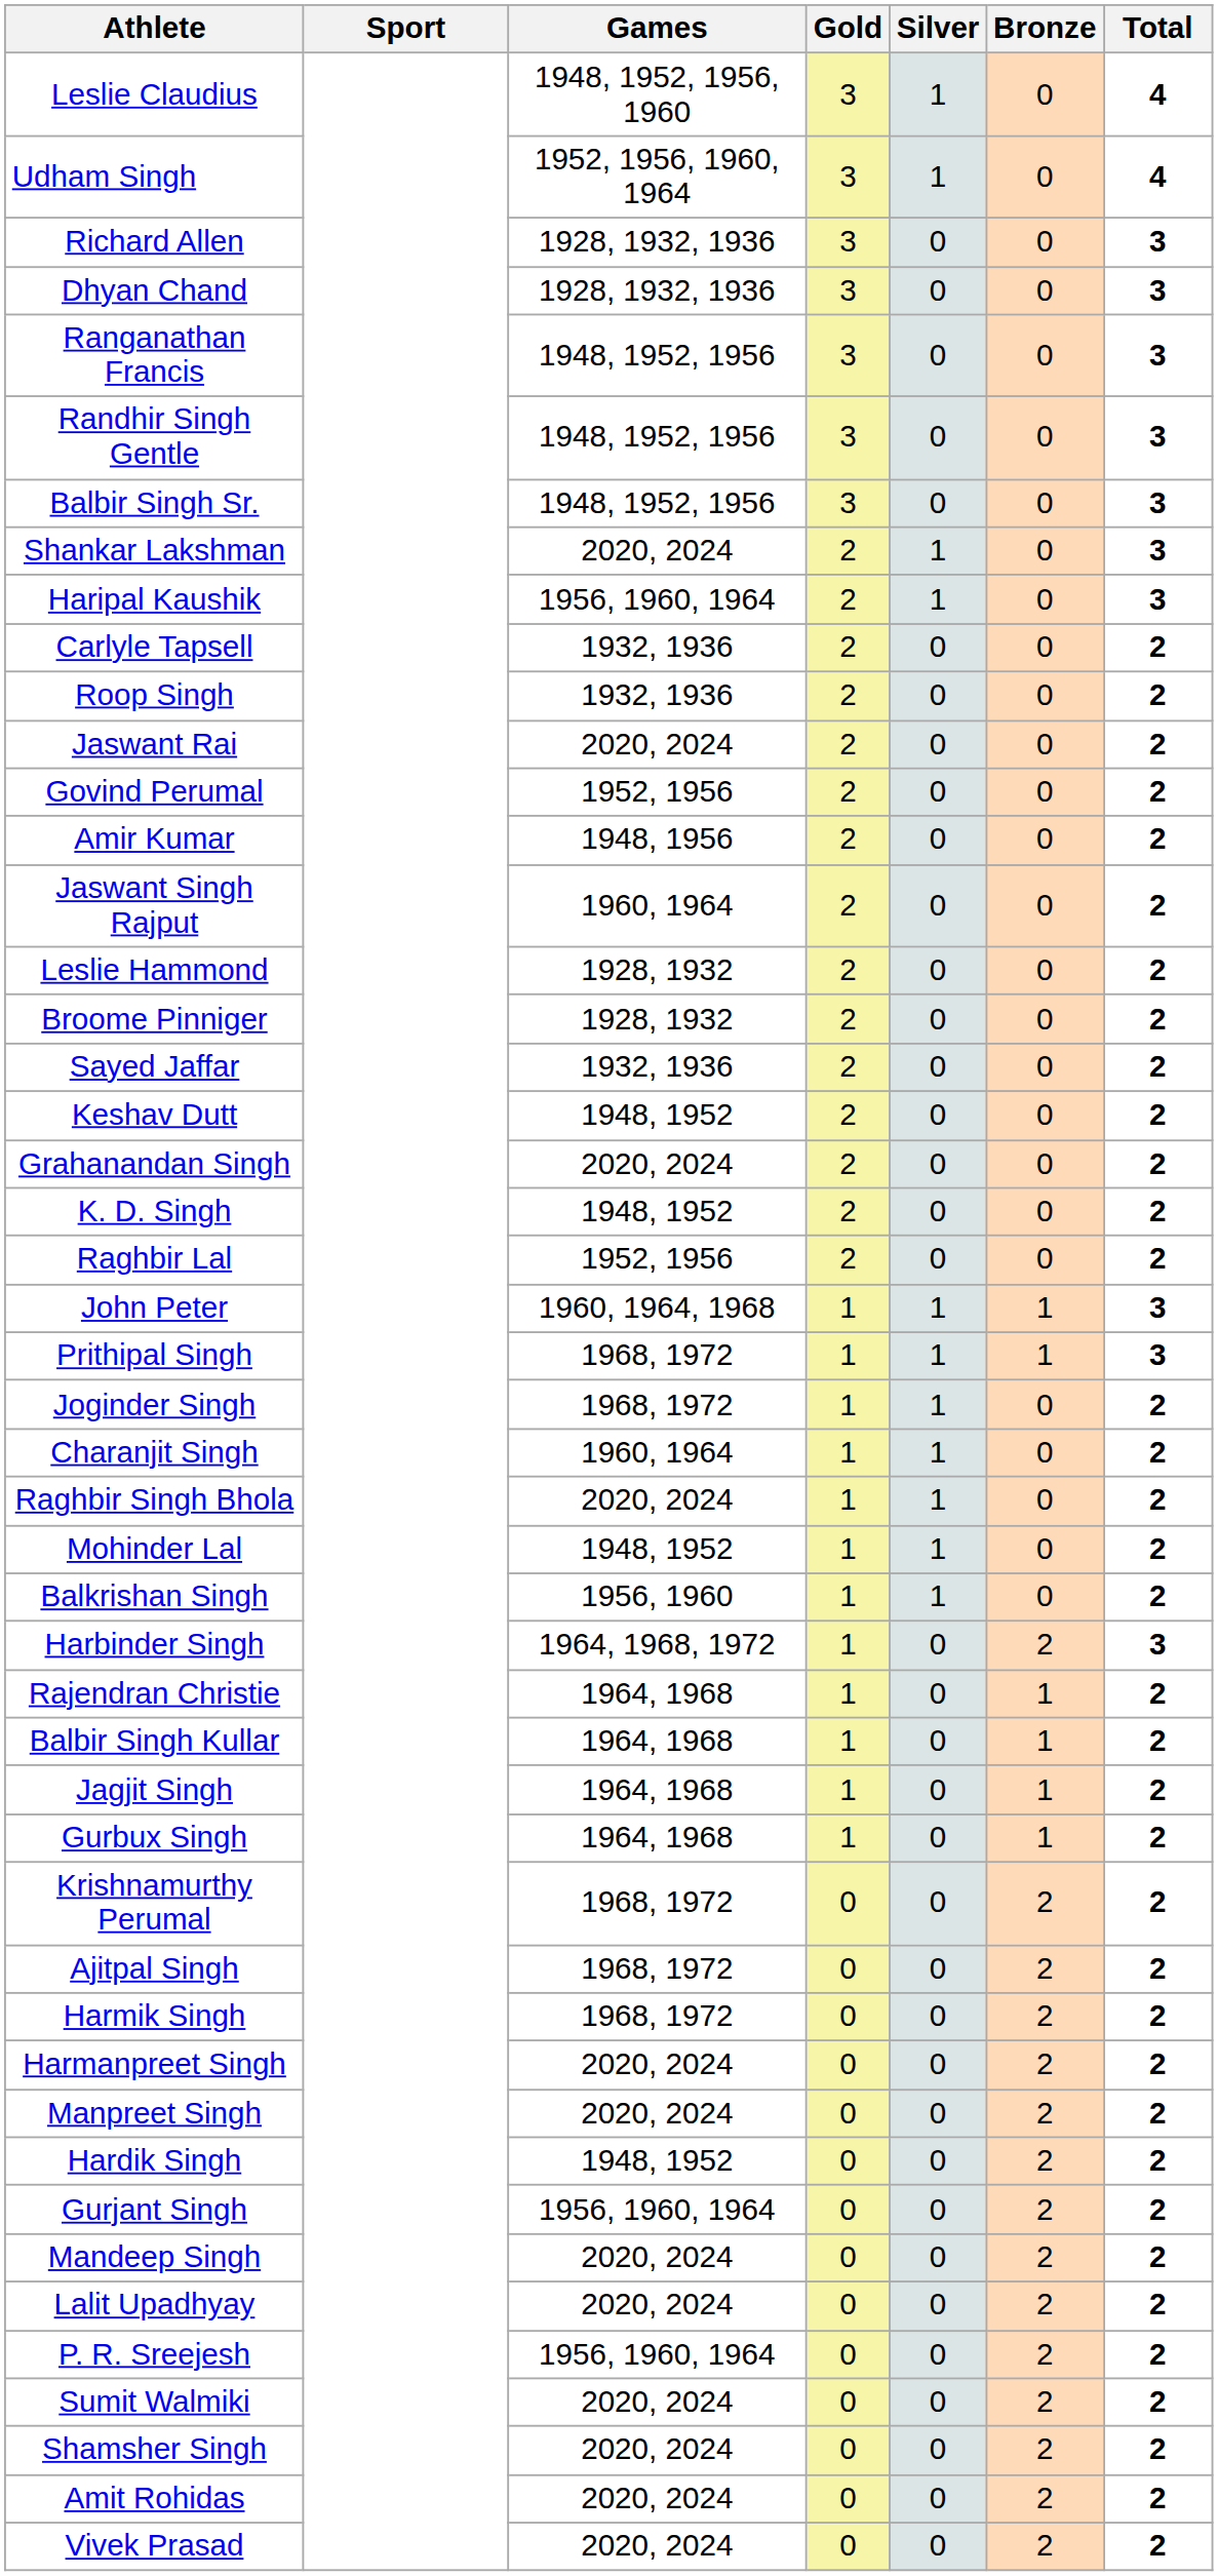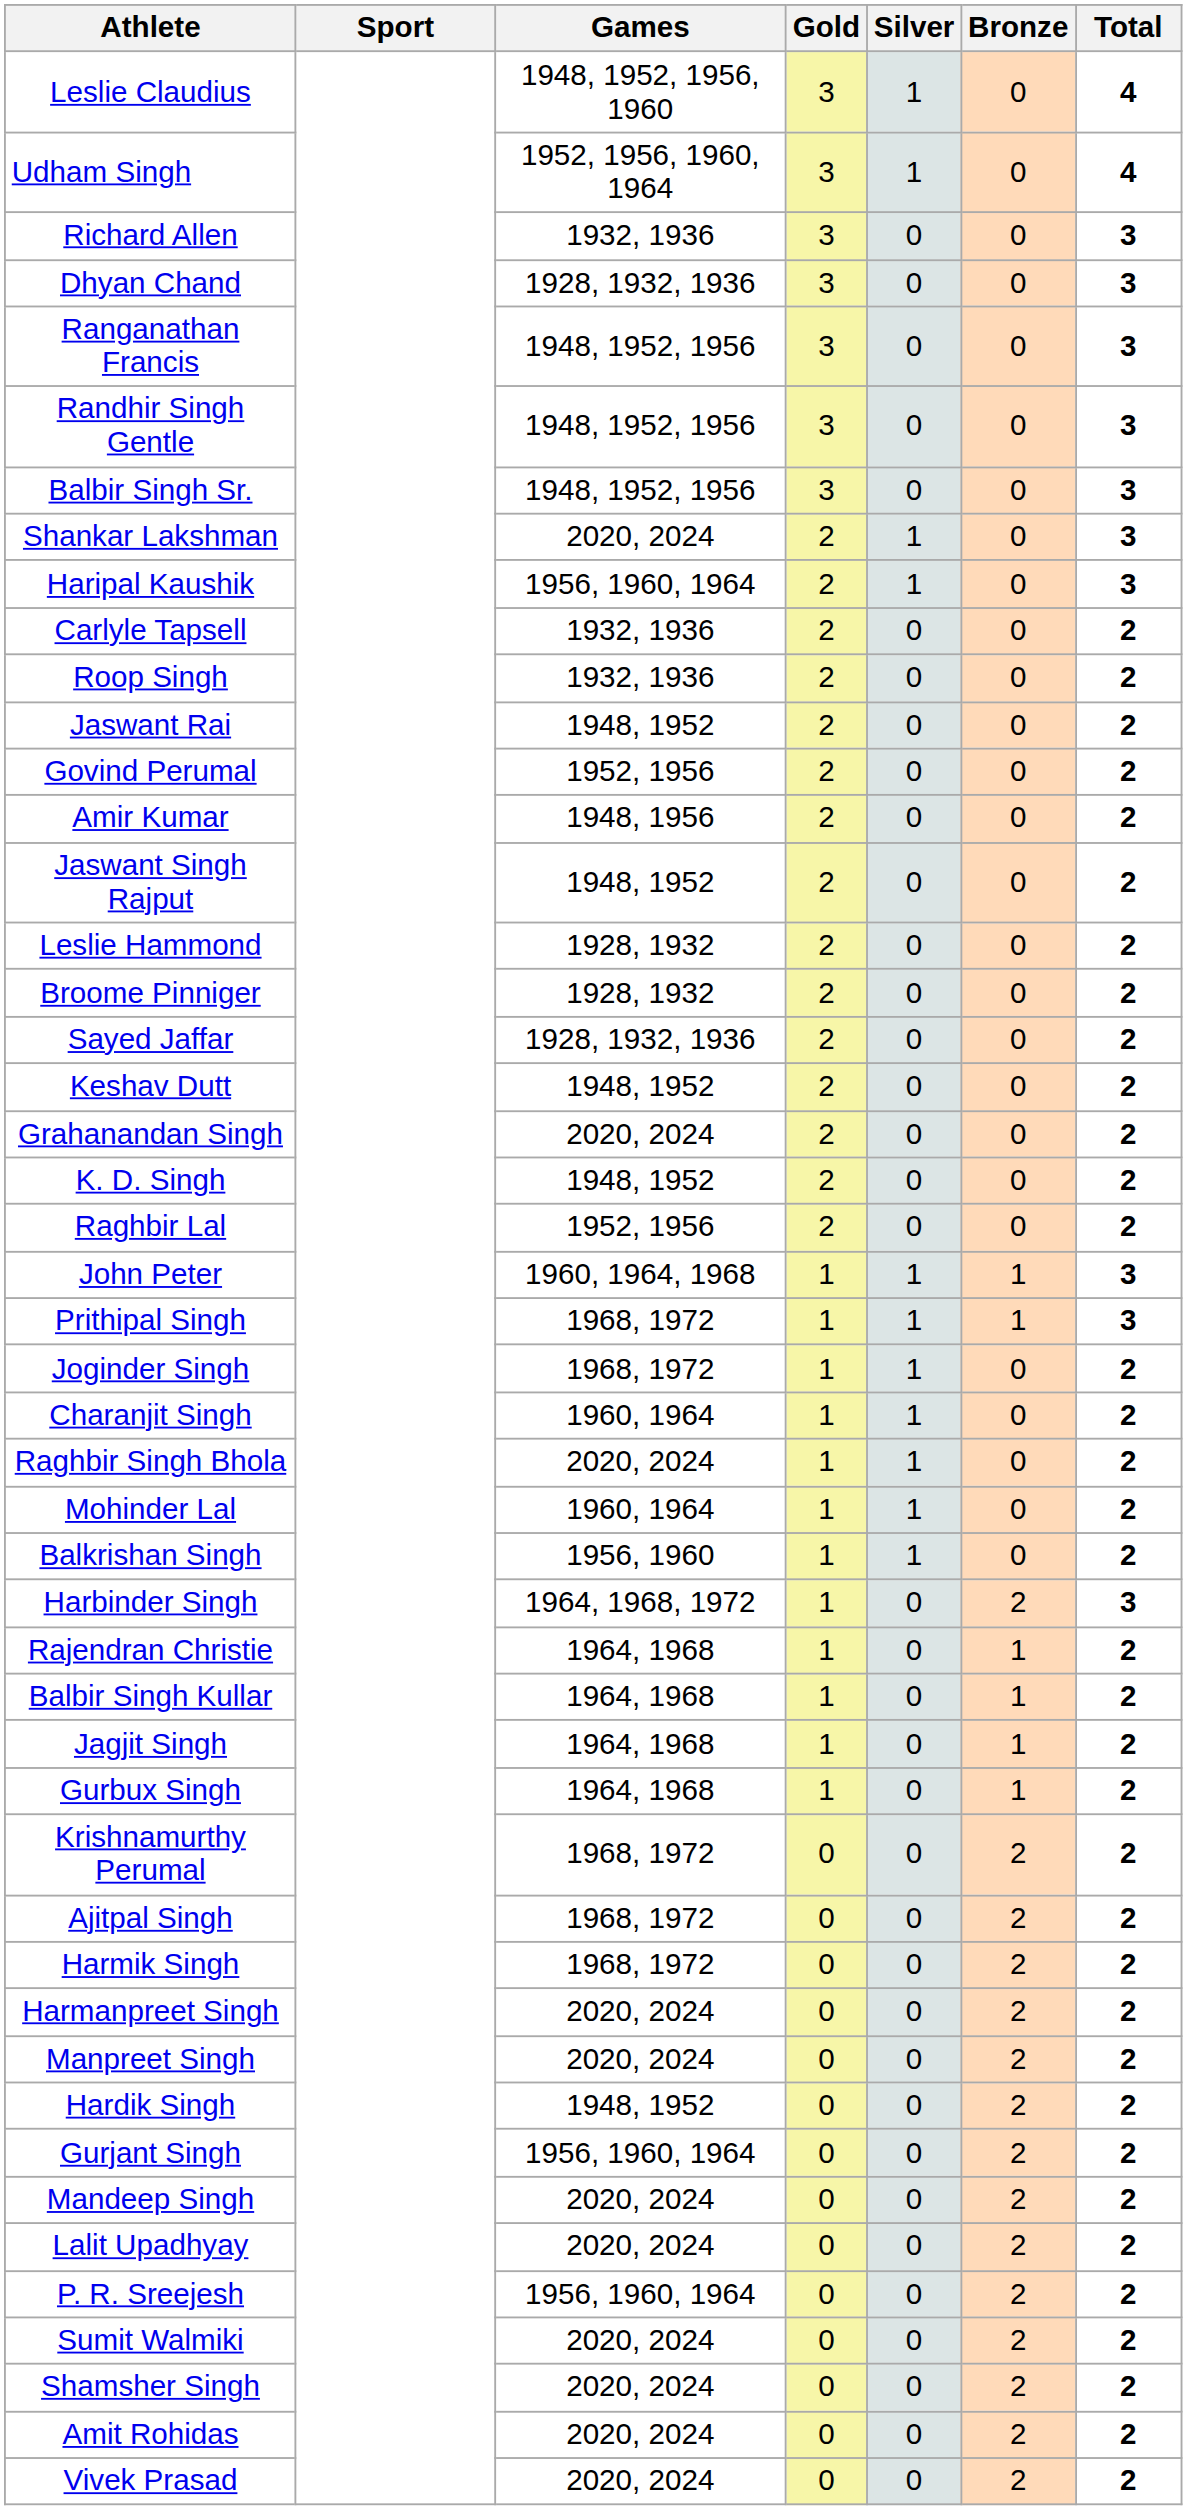 <table class="wikitable sortable" style="text-align:center;">
 <tr>
 <th width=150>Athlete</th>
 <th width=100>Sport</th>
 <th width=150 class="unsortable">Games</th>
 <th> Gold</th>
 <th> Silver</th>
 <th> Bronze</th>
 <th width=50>Total</th>
 </tr>
 <tr align="center" valign="middle" bgcolor="#FFFFFF">
 <td><a href='#'>Leslie Claudius</a></td>
 <td rowspan="48" align=left></td>
 <td>1948, 1952, 1956, 1960</td>
 <td style="background:#F7F6A8;">3</td>
 <td style="background:#DCE5E5;">1</td>
 <td style="background:#FFDAB9;">0</td>
 <td><strong>4</strong></td>
 </tr>
 <tr align="center" valign="middle" bgcolor="#FFFFFF">
 <td align=left><a href='#'>Udham Singh</a></td>
 <td>1952, 1956, 1960, 1964</td>
 <td style="background:#F7F6A8;">3</td>
 <td style="background:#DCE5E5;">1</td>
 <td style="background:#FFDAB9;">0</td>
 <td><strong>4</strong></td>
 </tr>
 <tr align="center" valign="middle" bgcolor="#FFFFFF">
 <td><a href='#'>Richard Allen</a></td>
-<td>1928, 1932, 1936</td>
+<td>1932, 1936</td>
 <td style="background:#F7F6A8;">3</td>
 <td style="background:#DCE5E5;">0</td>
 <td style="background:#FFDAB9;">0</td>
 <td><strong>3</strong></td>
 </tr>
 <tr align="center" valign="middle" bgcolor="#FFFFFF">
 <td><a href='#'>Dhyan Chand</a></td>
 <td>1928, 1932, 1936</td>
 <td style="background:#F7F6A8;">3</td>
 <td style="background:#DCE5E5;">0</td>
 <td style="background:#FFDAB9;">0</td>
 <td><strong>3</strong></td>
 </tr>
 <tr align="center" valign="middle" bgcolor="#FFFFFF">
 <td><a href='#'>Ranganathan Francis</a></td>
 <td>1948, 1952, 1956</td>
 <td style="background:#F7F6A8;">3</td>
 <td style="background:#DCE5E5;">0</td>
 <td style="background:#FFDAB9;">0</td>
 <td><strong>3</strong></td>
 </tr>
 <tr align="center" valign="middle" bgcolor="#FFFFFF">
 <td><a href='#'>Randhir Singh Gentle</a></td>
 <td>1948, 1952, 1956</td>
 <td style="background:#F7F6A8;">3</td>
 <td style="background:#DCE5E5;">0</td>
 <td style="background:#FFDAB9;">0</td>
 <td><strong>3</strong></td>
 </tr>
 <tr align="center" valign="middle" bgcolor="#FFFFFF">
 <td><a href='#'>Balbir Singh Sr.</a></td>
 <td>1948, 1952, 1956</td>
 <td style="background:#F7F6A8;">3</td>
 <td style="background:#DCE5E5;">0</td>
 <td style="background:#FFDAB9;">0</td>
 <td><strong>3</strong></td>
 </tr>
 <tr align="center" valign="middle" bgcolor="#FFFFFF">
 <td><a href='#'>Shankar Lakshman</a></td>
 <td>2020, 2024</td>
 <td style="background:#F7F6A8;">2</td>
 <td style="background:#DCE5E5;">1</td>
 <td style="background:#FFDAB9;">0</td>
 <td><strong>3</strong></td>
 </tr>
 <tr align="center" valign="middle" bgcolor="#FFFFFF">
 <td><a href='#'>Haripal Kaushik</a></td>
 <td>1956, 1960, 1964</td>
 <td style="background:#F7F6A8;">2</td>
 <td style="background:#DCE5E5;">1</td>
 <td style="background:#FFDAB9;">0</td>
 <td><strong>3</strong></td>
 </tr>
 <tr align="center" valign="middle" bgcolor="#FFFFFF">
 <td><a href='#'>Carlyle Tapsell</a></td>
 <td>1932, 1936</td>
 <td style="background:#F7F6A8;">2</td>
 <td style="background:#DCE5E5;">0</td>
 <td style="background:#FFDAB9;">0</td>
 <td><strong>2</strong></td>
 </tr>
 <tr align="center" valign="middle" bgcolor="#FFFFFF">
 <td><a href='#'>Roop Singh</a></td>
 <td>1932, 1936</td>
 <td style="background:#F7F6A8;">2</td>
 <td style="background:#DCE5E5;">0</td>
 <td style="background:#FFDAB9;">0</td>
 <td><strong>2</strong></td>
 </tr>
 <tr align="center" valign="middle" bgcolor="#FFFFFF">
 <td><a href='#'>Jaswant Rai</a></td>
-<td>2020, 2024</td>
+<td>1948, 1952</td>
 <td style="background:#F7F6A8;">2</td>
 <td style="background:#DCE5E5;">0</td>
 <td style="background:#FFDAB9;">0</td>
 <td><strong>2</strong></td>
 </tr>
 <tr align="center" valign="middle" bgcolor="#FFFFFF">
 <td><a href='#'>Govind Perumal</a></td>
 <td>1952, 1956</td>
 <td style="background:#F7F6A8;">2</td>
 <td style="background:#DCE5E5;">0</td>
 <td style="background:#FFDAB9;">0</td>
 <td><strong>2</strong></td>
 </tr>
 <tr align="center" valign="middle" bgcolor="#FFFFFF">
 <td><a href='#'>Amir Kumar</a></td>
 <td>1948, 1956</td>
 <td style="background:#F7F6A8;">2</td>
 <td style="background:#DCE5E5;">0</td>
 <td style="background:#FFDAB9;">0</td>
 <td><strong>2</strong></td>
 </tr>
 <tr align="center" valign="middle" bgcolor="#FFFFFF">
 <td><a href='#'>Jaswant Singh Rajput</a></td>
-<td>1960, 1964</td>
+<td>1948, 1952</td>
 <td style="background:#F7F6A8;">2</td>
 <td style="background:#DCE5E5;">0</td>
 <td style="background:#FFDAB9;">0</td>
 <td><strong>2</strong></td>
 </tr>
 <tr align="center" valign="middle" bgcolor="#FFFFFF">
 <td><a href='#'>Leslie Hammond</a></td>
 <td>1928, 1932</td>
 <td style="background:#F7F6A8;">2</td>
 <td style="background:#DCE5E5;">0</td>
 <td style="background:#FFDAB9;">0</td>
 <td><strong>2</strong></td>
 </tr>
 <tr align="center" valign="middle" bgcolor="#FFFFFF">
 <td><a href='#'>Broome Pinniger</a></td>
 <td>1928, 1932</td>
 <td style="background:#F7F6A8;">2</td>
 <td style="background:#DCE5E5;">0</td>
 <td style="background:#FFDAB9;">0</td>
 <td><strong>2</strong></td>
 </tr>
 <tr align="center" valign="middle" bgcolor="#FFFFFF">
 <td><a href='#'>Sayed Jaffar</a></td>
-<td>1932, 1936</td>
+<td>1928, 1932, 1936</td>
 <td style="background:#F7F6A8;">2</td>
 <td style="background:#DCE5E5;">0</td>
 <td style="background:#FFDAB9;">0</td>
 <td><strong>2</strong></td>
 </tr>
 <tr align="center" valign="middle" bgcolor="#FFFFFF">
 <td><a href='#'>Keshav Dutt</a></td>
 <td>1948, 1952</td>
 <td style="background:#F7F6A8;">2</td>
 <td style="background:#DCE5E5;">0</td>
 <td style="background:#FFDAB9;">0</td>
 <td><strong>2</strong></td>
 </tr>
 <tr align="center" valign="middle" bgcolor="#FFFFFF">
 <td><a href='#'>Grahanandan Singh</a></td>
 <td>2020, 2024</td>
 <td style="background:#F7F6A8;">2</td>
 <td style="background:#DCE5E5;">0</td>
 <td style="background:#FFDAB9;">0</td>
 <td><strong>2</strong></td>
 </tr>
 <tr align="center" valign="middle" bgcolor="#FFFFFF">
 <td><a href='#'>K. D. Singh</a></td>
 <td>1948, 1952</td>
 <td style="background:#F7F6A8;">2</td>
 <td style="background:#DCE5E5;">0</td>
 <td style="background:#FFDAB9;">0</td>
 <td><strong>2</strong></td>
 </tr>
 <tr align="center" valign="middle" bgcolor="#FFFFFF">
 <td><a href='#'>Raghbir Lal</a></td>
 <td>1952, 1956</td>
 <td style="background:#F7F6A8;">2</td>
 <td style="background:#DCE5E5;">0</td>
 <td style="background:#FFDAB9;">0</td>
 <td><strong>2</strong></td>
 </tr>
 <tr align="center" valign="middle" bgcolor="#FFFFFF">
 <td><a href='#'>John Peter</a></td>
 <td>1960, 1964, 1968</td>
 <td style="background:#F7F6A8;">1</td>
 <td style="background:#DCE5E5;">1</td>
 <td style="background:#FFDAB9;">1</td>
 <td><strong>3</strong></td>
 </tr>
 <tr align="center" valign="middle" bgcolor="#FFFFFF">
 <td><a href='#'>Prithipal Singh</a></td>
 <td>1968, 1972</td>
 <td style="background:#F7F6A8;">1</td>
 <td style="background:#DCE5E5;">1</td>
 <td style="background:#FFDAB9;">1</td>
 <td><strong>3</strong></td>
 </tr>
 <tr align="center" valign="middle" bgcolor="#FFFFFF">
 <td><a href='#'>Joginder Singh</a></td>
 <td>1968, 1972</td>
 <td style="background:#F7F6A8;">1</td>
 <td style="background:#DCE5E5;">1</td>
 <td style="background:#FFDAB9;">0</td>
 <td><strong>2</strong></td>
 </tr>
 <tr align="center" valign="middle" bgcolor="#FFFFFF">
 <td><a href='#'>Charanjit Singh</a></td>
 <td>1960, 1964</td>
 <td style="background:#F7F6A8;">1</td>
 <td style="background:#DCE5E5;">1</td>
 <td style="background:#FFDAB9;">0</td>
 <td><strong>2</strong></td>
 </tr>
 <tr align="center" valign="middle" bgcolor="#FFFFFF">
 <td><a href='#'>Raghbir Singh Bhola</a></td>
 <td>2020, 2024</td>
 <td style="background:#F7F6A8;">1</td>
 <td style="background:#DCE5E5;">1</td>
 <td style="background:#FFDAB9;">0</td>
 <td><strong>2</strong></td>
 </tr>
 <tr align="center" valign="middle" bgcolor="#FFFFFF">
 <td><a href='#'>Mohinder Lal</a></td>
-<td>1948, 1952</td>
+<td>1960, 1964</td>
 <td style="background:#F7F6A8;">1</td>
 <td style="background:#DCE5E5;">1</td>
 <td style="background:#FFDAB9;">0</td>
 <td><strong>2</strong></td>
 </tr>
 <tr align="center" valign="middle" bgcolor="#FFFFFF">
 <td><a href='#'>Balkrishan Singh</a></td>
 <td>1956, 1960</td>
 <td style="background:#F7F6A8;">1</td>
 <td style="background:#DCE5E5;">1</td>
 <td style="background:#FFDAB9;">0</td>
 <td><strong>2</strong></td>
 </tr>
 <tr align="center" valign="middle" bgcolor="#FFFFFF">
 <td><a href='#'>Harbinder Singh</a></td>
 <td>1964, 1968, 1972</td>
 <td style="background:#F7F6A8;">1</td>
 <td style="background:#DCE5E5;">0</td>
 <td style="background:#FFDAB9;">2</td>
 <td><strong>3</strong></td>
 </tr>
 <tr align="center" valign="middle" bgcolor="#FFFFFF">
 <td><a href='#'>Rajendran Christie</a></td>
 <td>1964, 1968</td>
 <td style="background:#F7F6A8;">1</td>
 <td style="background:#DCE5E5;">0</td>
 <td style="background:#FFDAB9;">1</td>
 <td><strong>2</strong></td>
 </tr>
 <tr align="center" valign="middle" bgcolor="#FFFFFF">
 <td><a href='#'>Balbir Singh Kullar</a></td>
 <td>1964, 1968</td>
 <td style="background:#F7F6A8;">1</td>
 <td style="background:#DCE5E5;">0</td>
 <td style="background:#FFDAB9;">1</td>
 <td><strong>2</strong></td>
 </tr>
 <tr align="center" valign="middle" bgcolor="#FFFFFF">
 <td><a href='#'>Jagjit Singh</a></td>
 <td>1964, 1968</td>
 <td style="background:#F7F6A8;">1</td>
 <td style="background:#DCE5E5;">0</td>
 <td style="background:#FFDAB9;">1</td>
 <td><strong>2</strong></td>
 </tr>
 <tr align="center" valign="middle" bgcolor="#FFFFFF">
 <td><a href='#'>Gurbux Singh</a></td>
 <td>1964, 1968</td>
 <td style="background:#F7F6A8;">1</td>
 <td style="background:#DCE5E5;">0</td>
 <td style="background:#FFDAB9;">1</td>
 <td><strong>2</strong></td>
 </tr>
 <tr align="center" valign="middle" bgcolor="#FFFFFF">
 <td><a href='#'>Krishnamurthy Perumal</a></td>
 <td>1968, 1972</td>
 <td style="background:#F7F6A8;">0</td>
 <td style="background:#DCE5E5;">0</td>
 <td style="background:#FFDAB9;">2</td>
 <td><strong>2</strong></td>
 </tr>
 <tr align="center" valign="middle" bgcolor="#FFFFFF">
 <td><a href='#'>Ajitpal Singh</a></td>
 <td>1968, 1972</td>
 <td style="background:#F7F6A8;">0</td>
 <td style="background:#DCE5E5;">0</td>
 <td style="background:#FFDAB9;">2</td>
 <td><strong>2</strong></td>
 </tr>
 <tr align="center" valign="middle" bgcolor="#FFFFFF">
 <td><a href='#'>Harmik Singh</a></td>
 <td>1968, 1972</td>
 <td style="background:#F7F6A8;">0</td>
 <td style="background:#DCE5E5;">0</td>
 <td style="background:#FFDAB9;">2</td>
 <td><strong>2</strong></td>
 </tr>
 <tr align="center" valign="middle" bgcolor="#FFFFFF">
 <td><a href='#'>Harmanpreet Singh</a></td>
 <td>2020, 2024</td>
 <td style="background:#F7F6A8;">0</td>
 <td style="background:#DCE5E5;">0</td>
 <td style="background:#FFDAB9;">2</td>
 <td><strong>2</strong></td>
 </tr>
 <tr align="center" valign="middle" bgcolor="#FFFFFF">
 <td><a href='#'>Manpreet Singh</a></td>
 <td>2020, 2024</td>
 <td style="background:#F7F6A8;">0</td>
 <td style="background:#DCE5E5;">0</td>
 <td style="background:#FFDAB9;">2</td>
 <td><strong>2</strong></td>
 </tr>
 <tr align="center" valign="middle" bgcolor="#FFFFFF">
 <td><a href='#'>Hardik Singh</a></td>
 <td>1948, 1952</td>
 <td style="background:#F7F6A8;">0</td>
 <td style="background:#DCE5E5;">0</td>
 <td style="background:#FFDAB9;">2</td>
 <td><strong>2</strong></td>
 </tr>
 <tr align="center" valign="middle" bgcolor="#FFFFFF">
 <td><a href='#'>Gurjant Singh</a></td>
 <td>1956, 1960, 1964</td>
 <td style="background:#F7F6A8;">0</td>
 <td style="background:#DCE5E5;">0</td>
 <td style="background:#FFDAB9;">2</td>
 <td><strong>2</strong></td>
 </tr>
 <tr align="center" valign="middle" bgcolor="#FFFFFF">
 <td><a href='#'>Mandeep Singh</a></td>
 <td>2020, 2024</td>
 <td style="background:#F7F6A8;">0</td>
 <td style="background:#DCE5E5;">0</td>
 <td style="background:#FFDAB9;">2</td>
 <td><strong>2</strong></td>
 </tr>
 <tr align="center" valign="middle" bgcolor="#FFFFFF">
 <td><a href='#'>Lalit Upadhyay</a></td>
 <td>2020, 2024</td>
 <td style="background:#F7F6A8;">0</td>
 <td style="background:#DCE5E5;">0</td>
 <td style="background:#FFDAB9;">2</td>
 <td><strong>2</strong></td>
 </tr>
 <tr align="center" valign="middle" bgcolor="#FFFFFF">
 <td><a href='#'>P. R. Sreejesh</a></td>
 <td>1956, 1960, 1964</td>
 <td style="background:#F7F6A8;">0</td>
 <td style="background:#DCE5E5;">0</td>
 <td style="background:#FFDAB9;">2</td>
 <td><strong>2</strong></td>
 </tr>
 <tr align="center" valign="middle" bgcolor="#FFFFFF">
 <td><a href='#'>Sumit Walmiki</a></td>
 <td>2020, 2024</td>
 <td style="background:#F7F6A8;">0</td>
 <td style="background:#DCE5E5;">0</td>
 <td style="background:#FFDAB9;">2</td>
 <td><strong>2</strong></td>
 </tr>
 <tr align="center" valign="middle" bgcolor="#FFFFFF">
 <td><a href='#'> Shamsher Singh</a></td>
 <td>2020, 2024</td>
 <td style="background:#F7F6A8;">0</td>
 <td style="background:#DCE5E5;">0</td>
 <td style="background:#FFDAB9;">2</td>
 <td><strong>2</strong></td>
 </tr>
 <tr align="center" valign="middle" bgcolor="#FFFFFF">
 <td><a href='#'>Amit Rohidas</a></td>
 <td>2020, 2024</td>
 <td style="background:#F7F6A8;">0</td>
 <td style="background:#DCE5E5;">0</td>
 <td style="background:#FFDAB9;">2</td>
 <td><strong>2</strong></td>
 </tr>
 <tr align="center" valign="middle" bgcolor="#FFFFFF">
 <td><a href='#'>Vivek Prasad</a></td>
 <td>2020, 2024</td>
 <td style="background:#F7F6A8;">0</td>
 <td style="background:#DCE5E5;">0</td>
 <td style="background:#FFDAB9;">2</td>
 <td><strong>2</strong></td>
 </tr>
 </table>
